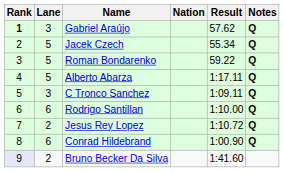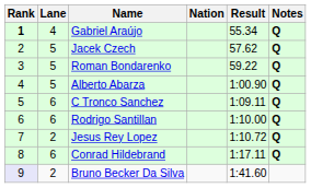 <table class="wikitable sortable" style="text-align:left">
 <tr>
 <th>Rank</th>
 <th>Lane</th>
 <th>Name</th>
 <th>Nation</th>
 <th>Result</th>
 <th>Notes</th>
 </tr>
 <tr bgcolor=ddffdd>
 <td align=center><strong>1</strong></td>
-<td align=center>3</td>
+<td align=center>4</td>
 <td><a href='#'>Gabriel Araújo</a></td>
 <td></td>
-<td>57.62</td>
+<td>55.34</td>
 <td><strong>Q</strong></td>
 </tr>
 <tr bgcolor=ddffdd>
 <td align=center>2</td>
 <td align=center>5</td>
 <td><a href='#'>Jacek Czech</a></td>
 <td></td>
-<td>55.34</td>
+<td>57.62</td>
 <td><strong>Q</strong></td>
 </tr>
 <tr bgcolor=ddffdd>
 <td align=center>3</td>
 <td align=center>5</td>
 <td><a href='#'>Roman Bondarenko</a></td>
 <td></td>
 <td>59.22</td>
 <td><strong>Q</strong></td>
 </tr>
 <tr bgcolor=ddffdd>
 <td align=center>4</td>
 <td align=center>5</td>
 <td><a href='#'>Alberto Abarza</a></td>
 <td></td>
-<td>1:17.11</td>
+<td>1:00.90</td>
 <td><strong>Q</strong></td>
 </tr>
 <tr bgcolor=ddffdd>
 <td align=center>5</td>
-<td align=center>3</td>
+<td align=center>6</td>
 <td><a href='#'>C Tronco Sanchez</a></td>
 <td></td>
 <td>1:09.11</td>
 <td><strong>Q</strong></td>
 </tr>
 <tr bgcolor=ddffdd>
 <td align=center>6</td>
 <td align=center>6</td>
 <td><a href='#'>Rodrigo Santillan</a></td>
 <td></td>
 <td>1:10.00</td>
 <td><strong>Q</strong></td>
 </tr>
 <tr bgcolor=ddffdd>
 <td align=center>7</td>
 <td align=center>2</td>
 <td><a href='#'>Jesus Rey Lopez</a></td>
 <td></td>
 <td>1:10.72</td>
 <td><strong>Q</strong></td>
 </tr>
 <tr bgcolor=ddffdd>
 <td align=center>8</td>
 <td align=center>6</td>
 <td><a href='#'>Conrad Hildebrand</a></td>
 <td></td>
-<td>1:00.90</td>
+<td>1:17.11</td>
 <td><strong>Q</strong></td>
 </tr>
 <tr>
 <td align=center style="background: lavender;">9</td>
 <td align=center>2</td>
 <td><a href='#'>Bruno Becker Da Silva </a></td>
 <td></td>
 <td>1:41.60</td>
 <td></td>
 </tr>
 </table>
